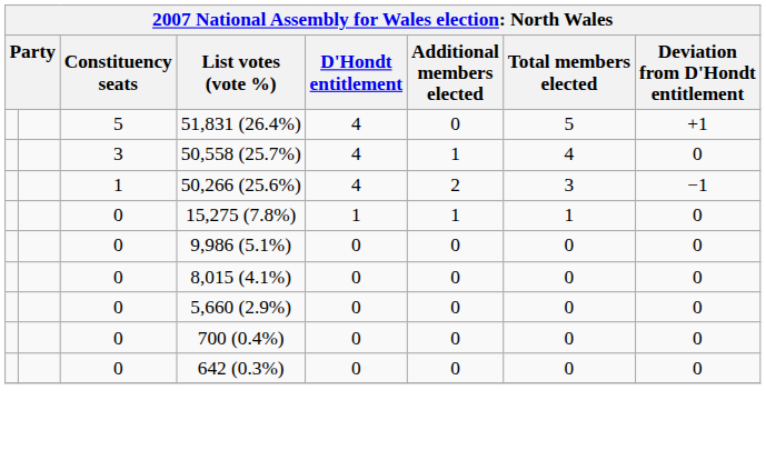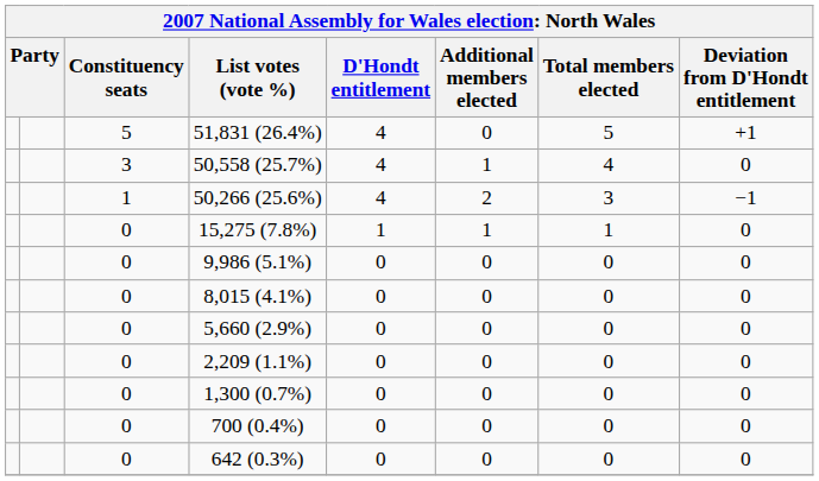 <table class="wikitable" style="text-align:center">
 <tr>
 <th colspan=8><a href='#'>2007 National Assembly for Wales election</a>: North Wales</th>
 </tr>
 <tr>
 <th colspan="2" rowspan="1" align="center" valign="top">Party</th>
 <th>Constituency<br>seats</th>
 <th>List votes<br>(vote %)</th>
 <th><a href='#'>D'Hondt<br>entitlement</a></th>
 <th>Additional<br>members<br>elected</th>
 <th>Total members<br>elected</th>
 <th>Deviation<br>from D'Hondt<br>entitlement</th>
 </tr>
 <tr>
 <td style="width: 4px" bgcolor=></td>
 <td style="text-align: left;" scope="row"><strong><a href='#'></a></strong></td>
 <td>5</td>
 <td>51,831  (26.4%)</td>
 <td>4</td>
 <td>0</td>
 <td>5</td>
 <td>+1</td>
 </tr>
 <tr>
 <td style="width: 4px" bgcolor=></td>
 <td style="text-align: left;" scope="row"><strong><a href='#'></a></strong></td>
 <td>3</td>
 <td>50,558  (25.7%)</td>
 <td>4</td>
 <td>1</td>
 <td>4</td>
 <td>0</td>
 </tr>
 <tr>
 <td style="width: 4px" bgcolor=></td>
 <td style="text-align: left;" scope="row"><strong><a href='#'></a></strong></td>
 <td>1</td>
 <td>50,266  (25.6%)</td>
 <td>4</td>
 <td>2</td>
 <td>3</td>
 <td>−1</td>
 </tr>
 <tr>
 <td style="width: 4px" bgcolor=></td>
 <td style="text-align: left;" scope="row"><strong><a href='#'></a></strong></td>
 <td>0</td>
 <td>15,275  (7.8%)</td>
 <td>1</td>
 <td>1</td>
 <td>1</td>
 <td>0</td>
 </tr>
 <tr>
 <td style="width: 4px" bgcolor=></td>
 <td style="text-align: left;" scope="row"><a href='#'></a></td>
 <td>0</td>
 <td>9,986  (5.1%)</td>
 <td>0</td>
 <td>0</td>
 <td>0</td>
 <td>0</td>
 </tr>
 <tr>
 <td style="width: 4px" bgcolor=></td>
 <td style="text-align: left;" scope="row"><a href='#'></a></td>
 <td>0</td>
 <td>8,015  (4.1%)</td>
 <td>0</td>
 <td>0</td>
 <td>0</td>
 <td>0</td>
 </tr>
 <tr>
 <td style="width: 4px" bgcolor=></td>
 <td style="text-align: left;" scope="row"><a href='#'></a></td>
 <td>0</td>
 <td>5,660  (2.9%)</td>
 <td>0</td>
 <td>0</td>
 <td>0</td>
 <td>0</td>
 </tr>
 <tr>
 <td style="width: 4px" bgcolor=></td>
 <td style="text-align: left;" scope="row"><a href='#'></a></td>
 <td>0</td>
+<td>2,209 (1.1%)</td>
+<td>0</td>
+<td>0</td>
+<td>0</td>
+<td>0</td>
+</tr>
+<tr>
+<td style="width: 4px" bgcolor=></td>
+<td style="text-align: left;" scope="row"><a href='#'></a></td>
+<td>0</td>
+<td>1,300 (0.7%)</td>
+<td>0</td>
+<td>0</td>
+<td>0</td>
+<td>0</td>
+</tr>
+<tr>
+<td style="width: 4px" bgcolor=></td>
+<td style="text-align: left;" scope="row"><a href='#'></a></td>
+<td>0</td>
 <td>700 (0.4%)</td>
 <td>0</td>
 <td>0</td>
 <td>0</td>
 <td>0</td>
 </tr>
 <tr>
 <td style="width: 4px" bgcolor=></td>
 <td style="text-align: left;" scope="row"><a href='#'></a></td>
 <td>0</td>
 <td>642 (0.3%)</td>
 <td>0</td>
 <td>0</td>
 <td>0</td>
 <td>0</td>
 </tr>
 <tr>
 </tr>
 </table>
